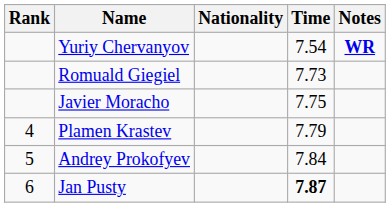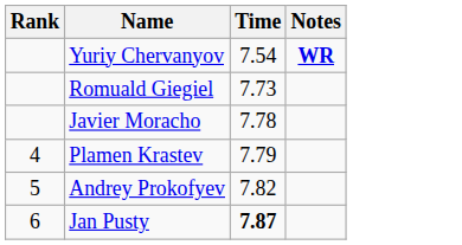 <table class="wikitable sortable" style="text-align:center">
 <tr>
 <th>Rank</th>
 <th>Name</th>
-<th>Nationality</th>
 <th>Time</th>
 <th>Notes</th>
 </tr>
 <tr>
 <td></td>
 <td align="left"><a href='#'>Yuriy Chervanyov</a></td>
-<td align=left></td>
 <td>7.54</td>
 <td><strong><a href='#'>WR</a></strong></td>
 </tr>
 <tr>
 <td></td>
 <td align="left"><a href='#'>Romuald Giegiel</a></td>
-<td align=left></td>
 <td>7.73</td>
 <td></td>
 </tr>
 <tr>
 <td></td>
 <td align="left"><a href='#'>Javier Moracho</a></td>
-<td align=left></td>
-<td>7.75</td>
+<td>7.78</td>
 <td></td>
 </tr>
 <tr>
 <td>4</td>
 <td align="left"><a href='#'>Plamen Krastev</a></td>
-<td align=left></td>
 <td>7.79</td>
 <td></td>
 </tr>
 <tr>
 <td>5</td>
 <td align="left"><a href='#'>Andrey Prokofyev</a></td>
-<td align=left></td>
-<td>7.84</td>
+<td>7.82</td>
 <td></td>
 </tr>
 <tr>
 <td>6</td>
 <td align="left"><a href='#'>Jan Pusty</a></td>
-<td align=left></td>
 <td><strong>7.87</strong></td>
 <td></td>
 </tr>
 </table>
